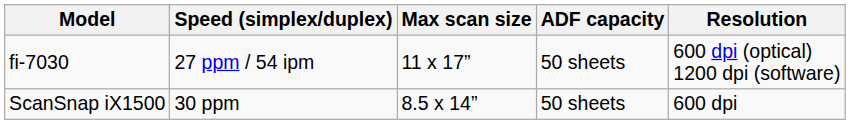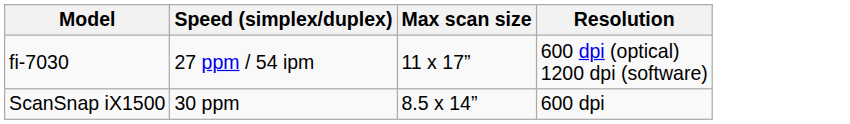 <table class="wikitable">
 <tr>
 <th>Model</th>
 <th>Speed (simplex/duplex)</th>
 <th>Max scan size</th>
-<th>ADF capacity</th>
 <th>Resolution</th>
 </tr>
 <tr>
 <td>fi-7030</td>
 <td>27 <a href='#'>ppm</a> / 54 ipm</td>
 <td>11 x 17”</td>
-<td>50 sheets</td>
 <td>600 <a href='#'>dpi</a> (optical)<br>1200 dpi (software)</td>
 </tr>
 <tr>
 <td>ScanSnap iX1500</td>
 <td>30 ppm</td>
 <td>8.5 x 14”</td>
-<td>50 sheets</td>
 <td>600 dpi</td>
 </tr>
 </table>
